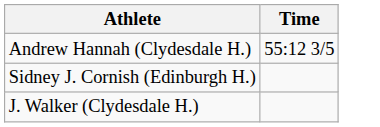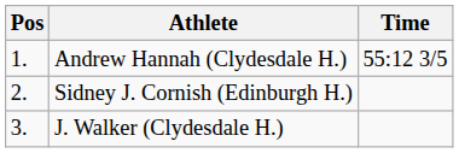 <table class="wikitable">
 <tr>
+<th>Pos</th>
 <th>Athlete</th>
 <th>Time</th>
 </tr>
 <tr>
+<td>1.</td>
 <td>Andrew Hannah (Clydesdale H.)</td>
 <td>55:12 3/5</td>
 </tr>
 <tr>
+<td>2.</td>
 <td>Sidney J. Cornish (Edinburgh H.)</td>
 <td></td>
 </tr>
 <tr>
+<td>3.</td>
 <td>J. Walker (Clydesdale H.)</td>
 <td></td>
 </tr>
 </table>
